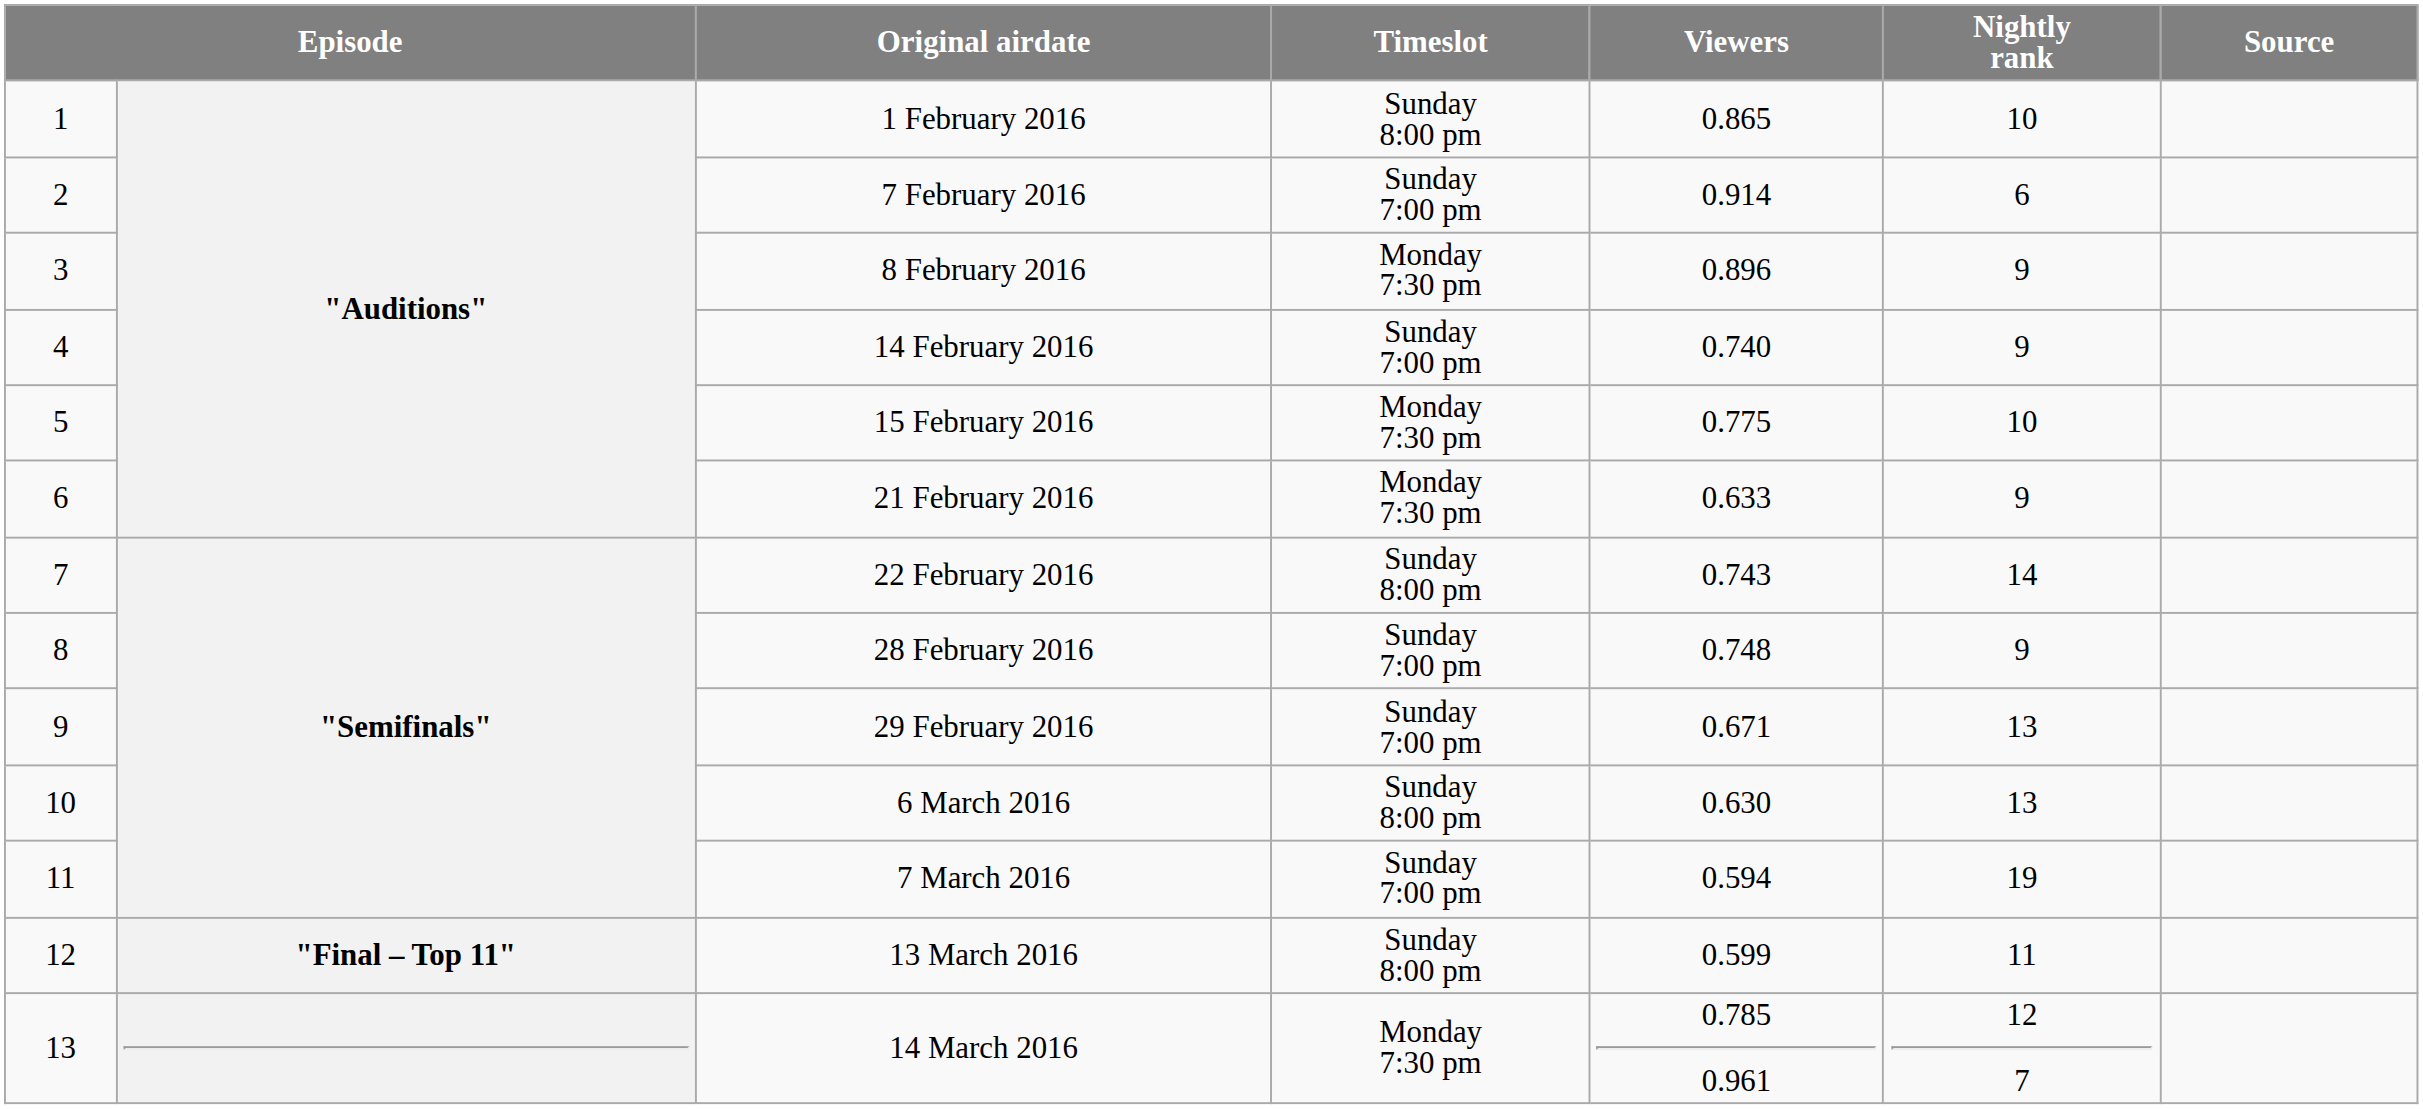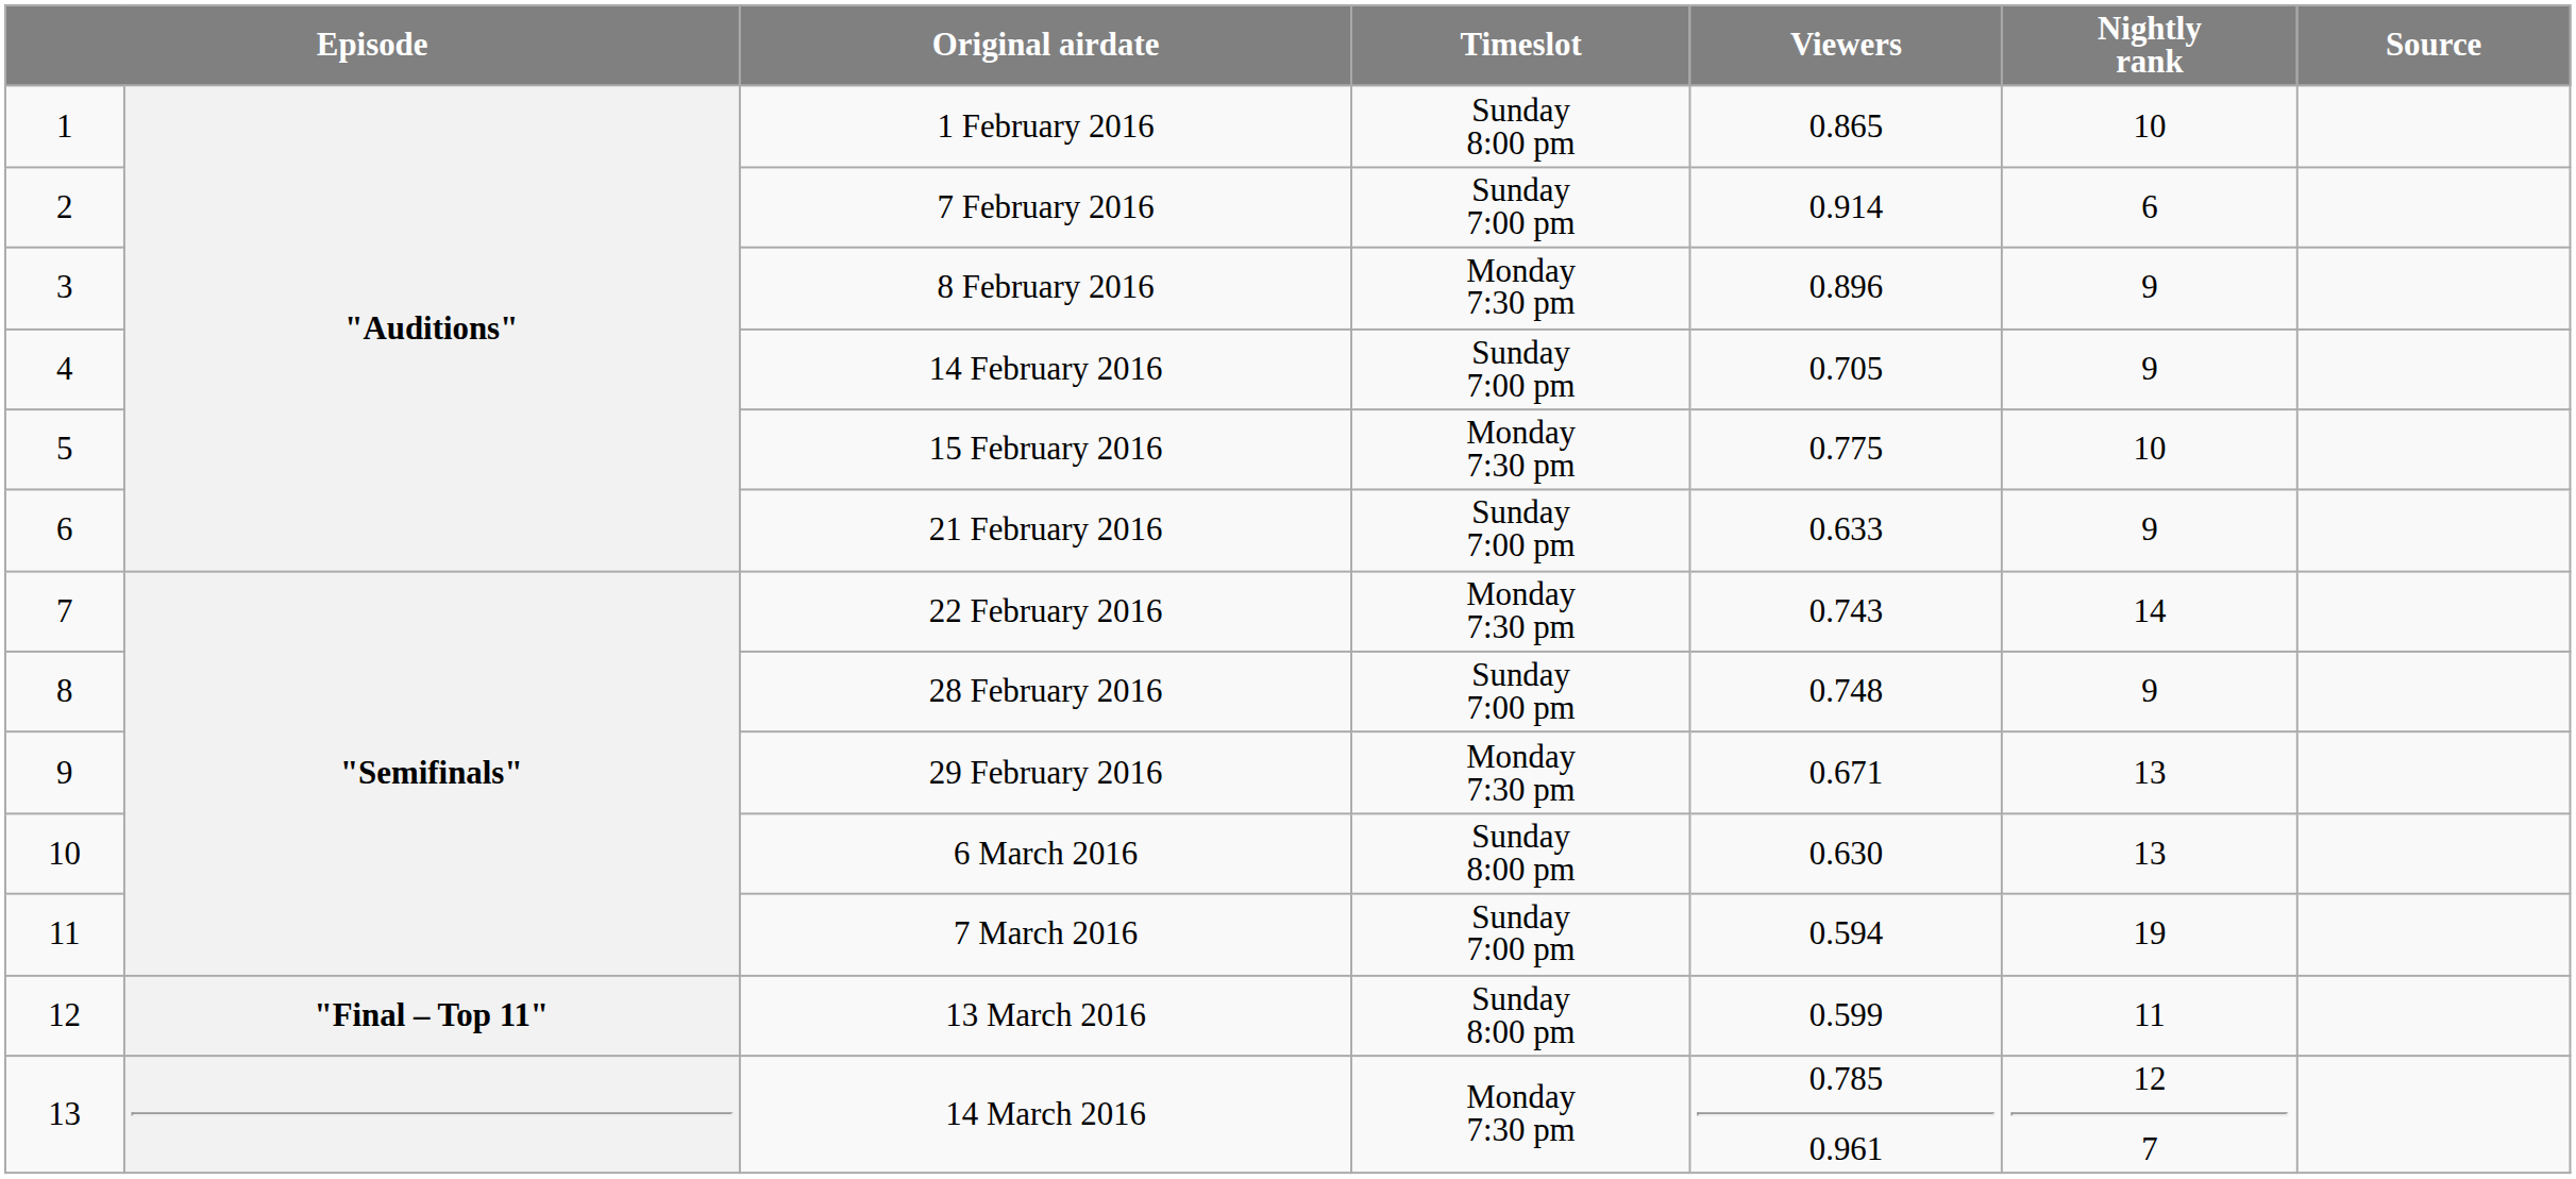 <table class="wikitable plainrowheaders" style="text-align:center; line-height:16px; width:99%;">
 <tr>
 <th scope="col" style="background:gray; color:white;" colspan="2">Episode</th>
 <th scope="col" style="background:gray; color:white;" class="unsortable">Original airdate</th>
 <th scope="col" style="background:gray; color:white;">Timeslot</th>
 <th scope="col" style="background:gray; color:white;">Viewers<br></th>
 <th scope="col" style="background:gray; color:white;">Nightly<br>rank</th>
 <th scope="col" style="background:gray; color:white;">Source</th>
 </tr>
 <tr>
 <td>1</td>
 <th rowspan="6">"Auditions"</th>
 <td>1 February 2016</td>
 <td>Sunday<br>8:00 pm</td>
 <td>0.865</td>
 <td>10</td>
 <td></td>
 </tr>
 <tr>
 <td>2</td>
 <td>7 February 2016</td>
 <td>Sunday<br>7:00 pm</td>
 <td>0.914</td>
 <td>6</td>
 <td></td>
 </tr>
 <tr>
 <td>3</td>
 <td>8 February 2016</td>
 <td>Monday<br>7:30 pm</td>
 <td>0.896</td>
 <td>9</td>
 <td></td>
 </tr>
 <tr>
 <td>4</td>
 <td>14 February 2016</td>
 <td>Sunday<br>7:00 pm</td>
-<td>0.740</td>
+<td>0.705</td>
 <td>9</td>
 <td></td>
 </tr>
 <tr>
 <td>5</td>
 <td>15 February 2016</td>
 <td>Monday<br>7:30 pm</td>
 <td>0.775</td>
 <td>10</td>
 <td></td>
 </tr>
 <tr>
 <td>6</td>
 <td>21 February 2016</td>
-<td>Monday<br>7:30 pm</td>
+<td>Sunday<br>7:00 pm</td>
 <td>0.633</td>
 <td>9</td>
 <td></td>
 </tr>
 <tr>
 <td>7</td>
 <th rowspan="5">"Semifinals"</th>
 <td>22 February 2016</td>
-<td>Sunday<br>8:00 pm</td>
+<td>Monday<br>7:30 pm</td>
 <td>0.743</td>
 <td>14</td>
 <td></td>
 </tr>
 <tr>
 <td>8</td>
 <td>28 February 2016</td>
 <td>Sunday<br>7:00 pm</td>
 <td>0.748</td>
 <td>9</td>
 <td></td>
 </tr>
 <tr>
 <td>9</td>
 <td>29 February 2016</td>
-<td>Sunday<br>7:00 pm</td>
+<td>Monday<br>7:30 pm</td>
 <td>0.671</td>
 <td>13</td>
 <td></td>
 </tr>
 <tr>
 <td>10</td>
 <td>6 March 2016</td>
 <td>Sunday<br>8:00 pm</td>
 <td>0.630</td>
 <td>13</td>
 <td></td>
 </tr>
 <tr>
 <td>11</td>
 <td>7 March 2016</td>
 <td>Sunday<br>7:00 pm</td>
 <td>0.594</td>
 <td>19</td>
 <td></td>
 </tr>
 <tr>
 <td>12</td>
 <th>"Final – Top 11"</th>
 <td>13 March 2016</td>
 <td>Sunday<br>8:00 pm</td>
 <td>0.599</td>
 <td>11</td>
 <td></td>
 </tr>
 <tr>
 <td rowspan="2">13</td>
 <th><hr></th>
 <td rowspan="2">14 March 2016</td>
 <td rowspan="2">Monday<br>7:30 pm</td>
 <td>0.785<hr>0.961</td>
 <td>12<hr>7</td>
 <td rowspan="2"></td>
 </tr>
 </table>
